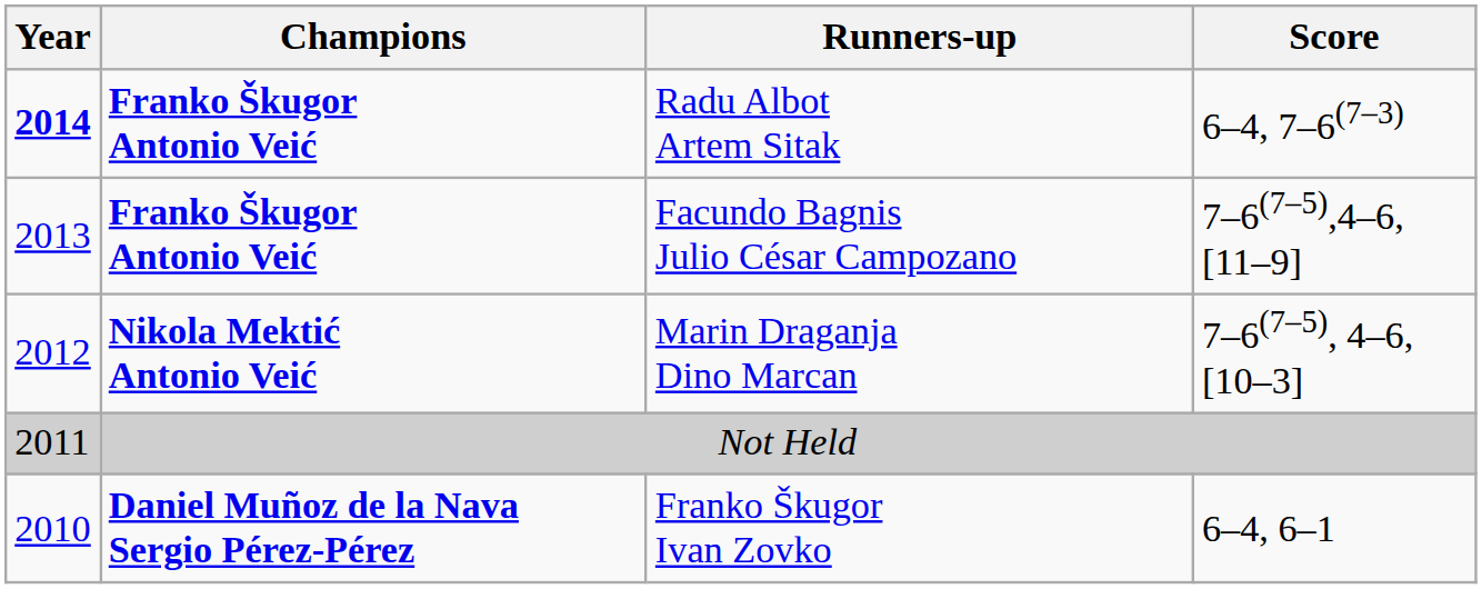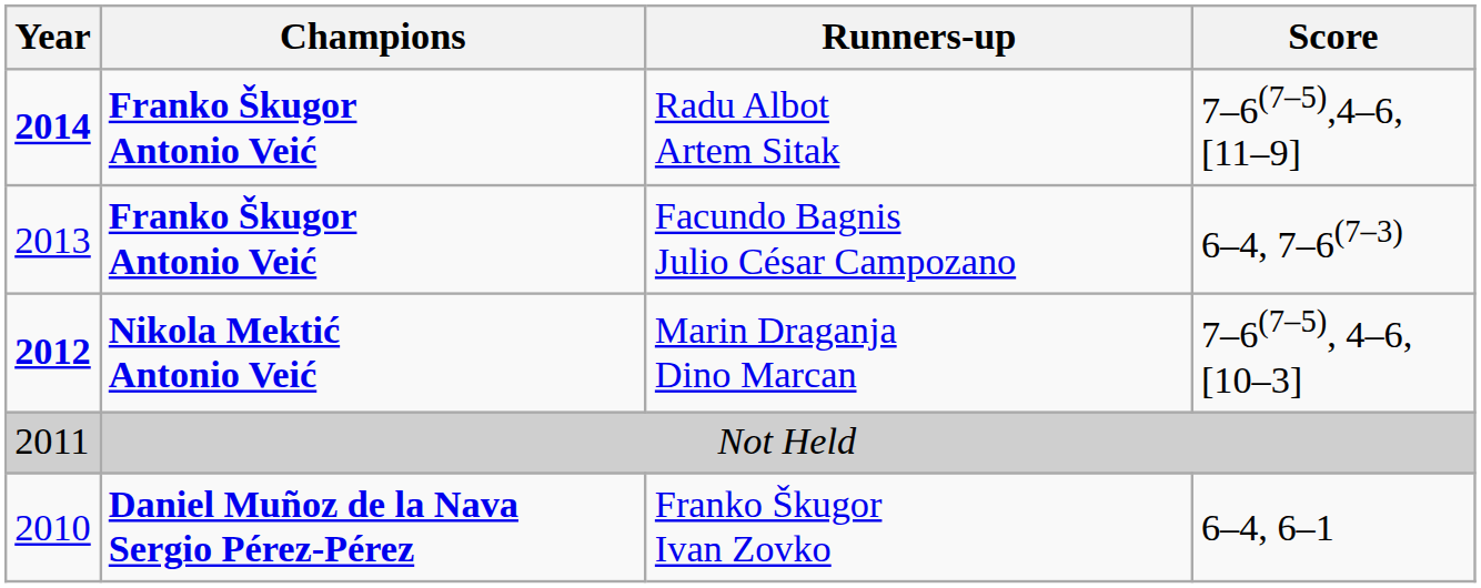 <table class="wikitable" style="font-size:90%">
 <tr>
 <th>Year</th>
 <th width="200">Champions</th>
 <th width="200">Runners-up</th>
 <th width="100">Score</th>
 </tr>
 <tr>
 <td><strong><a href='#'>2014</a></strong></td>
 <td> <strong><a href='#'>Franko Škugor</a></strong><br> <strong><a href='#'>Antonio Veić</a></strong></td>
 <td> <a href='#'>Radu Albot</a><br> <a href='#'>Artem Sitak</a></td>
-<td>6–4, 7–6<sup>(7–3)</sup></td>
+<td>7–6<sup>(7–5)</sup>,4–6, [11–9]</td>
 </tr>
 <tr>
 <td><a href='#'>2013</a></td>
 <td> <strong><a href='#'>Franko Škugor</a></strong> <br>  <strong><a href='#'>Antonio Veić</a></strong></td>
 <td> <a href='#'>Facundo Bagnis</a> <br>  <a href='#'>Julio César Campozano</a></td>
-<td>7–6<sup>(7–5)</sup>,4–6, [11–9]</td>
+<td>6–4, 7–6<sup>(7–3)</sup></td>
 </tr>
 <tr>
-<td><a href='#'>2012</a></td>
+<td><strong><a href='#'>2012</a></strong></td>
 <td> <strong><a href='#'>Nikola Mektić</a></strong> <br>  <strong><a href='#'>Antonio Veić</a></strong></td>
 <td> <a href='#'>Marin Draganja</a> <br>  <a href='#'>Dino Marcan</a></td>
 <td>7–6<sup>(7–5)</sup>, 4–6, [10–3]</td>
 </tr>
 <tr>
 <td style="background:#cfcfcf">2011</td>
 <td colspan=3 align=center style="background:#cfcfcf"><em>Not Held</em></td>
 </tr>
 <tr>
 <td><a href='#'>2010</a></td>
 <td> <strong><a href='#'>Daniel Muñoz de la Nava</a></strong> <br>  <strong><a href='#'>Sergio Pérez-Pérez</a></strong></td>
 <td> <a href='#'>Franko Škugor</a> <br>  <a href='#'>Ivan Zovko</a></td>
 <td>6–4, 6–1</td>
 </tr>
 </table>
